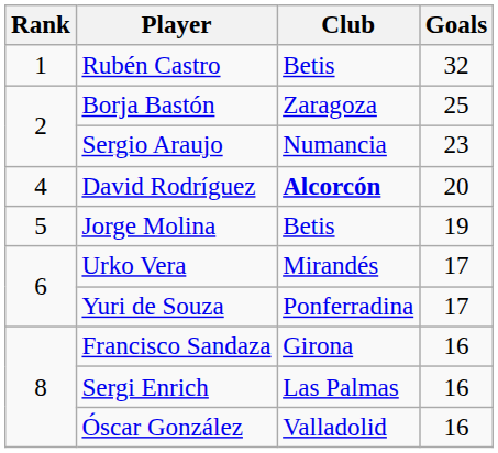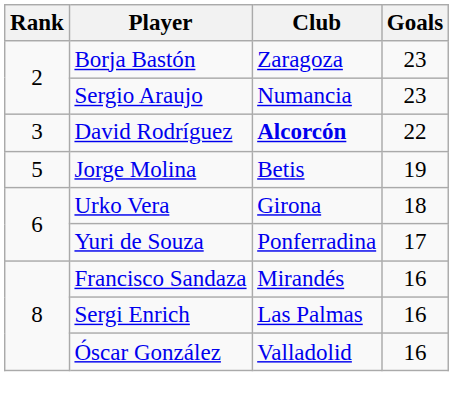 <table class="wikitable" style="text-align:center">
 <tr>
 <th>Rank</th>
 <th>Player</th>
 <th>Club</th>
 <th>Goals</th>
 </tr>
 <tr>
-<td>1</td>
-<td align="left"> <a href='#'>Rubén Castro</a></td>
-<td align="left"><a href='#'>Betis</a></td>
-<td>32</td>
-</tr>
-<tr>
 <td rowspan=2>2</td>
 <td align="left"> <a href='#'>Borja Bastón</a></td>
 <td align="left"><a href='#'>Zaragoza</a></td>
-<td>25</td>
+<td>23</td>
 </tr>
 <tr>
 <td align="left"> <a href='#'>Sergio Araujo</a></td>
 <td align="left"><a href='#'>Numancia</a></td>
 <td>23</td>
 </tr>
 <tr>
-<td>4</td>
+<td>3</td>
 <td align="left"> <a href='#'>David Rodríguez</a></td>
 <td align="left"><strong><a href='#'>Alcorcón</a></strong></td>
-<td>20</td>
+<td>22</td>
 </tr>
 <tr>
 <td>5</td>
 <td align="left"> <a href='#'>Jorge Molina</a></td>
 <td align="left"><a href='#'>Betis</a></td>
 <td>19</td>
 </tr>
 <tr>
 <td rowspan=2>6</td>
 <td align="left"> <a href='#'>Urko Vera</a></td>
-<td align="left"><a href='#'>Mirandés</a></td>
-<td>17</td>
+<td align="left"><a href='#'>Girona</a></td>
+<td>18</td>
 </tr>
 <tr>
 <td align="left"> <a href='#'>Yuri de Souza</a></td>
 <td align="left"><a href='#'>Ponferradina</a></td>
 <td>17</td>
 </tr>
 <tr>
 <td rowspan=3>8</td>
 <td align="left"> <a href='#'>Francisco Sandaza</a></td>
-<td align="left"><a href='#'>Girona</a></td>
+<td align="left"><a href='#'>Mirandés</a></td>
 <td>16</td>
 </tr>
 <tr>
 <td align="left"> <a href='#'>Sergi Enrich</a></td>
 <td align="left"><a href='#'>Las Palmas</a></td>
 <td>16</td>
 </tr>
 <tr>
 <td align="left"> <a href='#'>Óscar González</a></td>
 <td align="left"><a href='#'>Valladolid</a></td>
 <td>16</td>
 </tr>
 </table>
